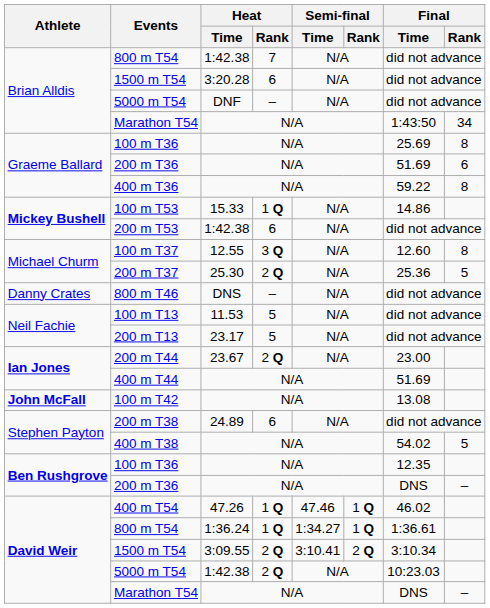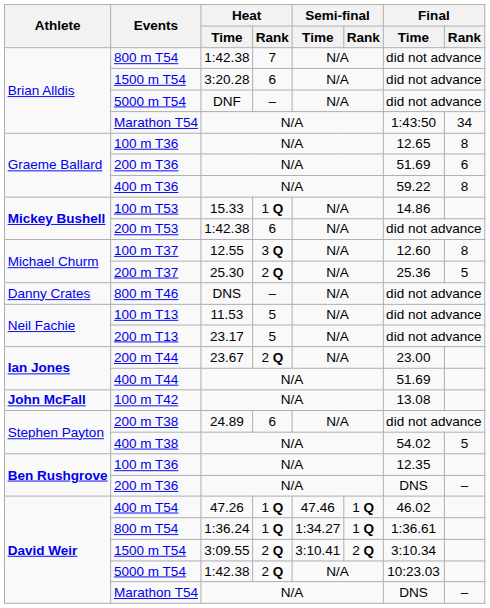 <table class=wikitable style="font-size:90%">
 <tr>
 <th rowspan="2">Athlete</th>
 <th rowspan="2">Events</th>
 <th colspan="2">Heat</th>
 <th colspan="2">Semi-final</th>
 <th colspan="2">Final</th>
 </tr>
 <tr>
 <th>Time</th>
 <th>Rank</th>
 <th>Time</th>
 <th>Rank</th>
 <th>Time</th>
 <th>Rank</th>
 </tr>
 <tr>
 <td rowspan="4"><a href='#'>Brian Alldis</a></td>
 <td><a href='#'>800 m T54</a></td>
 <td align="center">1:42.38</td>
 <td align="center">7</td>
 <td align="center" colspan="2">N/A</td>
 <td align="center" colspan="2">did not advance</td>
 </tr>
 <tr>
 <td><a href='#'>1500 m T54</a></td>
 <td align="center">3:20.28</td>
 <td align="center">6</td>
 <td align="center" colspan="2">N/A</td>
 <td align="center" colspan="2">did not advance</td>
 </tr>
 <tr>
 <td><a href='#'>5000 m T54</a></td>
 <td align="center">DNF</td>
 <td align="center">–</td>
 <td align="center" colspan="2">N/A</td>
 <td align="center" colspan="2">did not advance</td>
 </tr>
 <tr>
 <td><a href='#'>Marathon T54</a></td>
 <td align="center" colspan="4">N/A</td>
 <td align="center">1:43:50</td>
 <td align="center">34</td>
 </tr>
 <tr>
 <td rowspan="3"><a href='#'>Graeme Ballard</a></td>
 <td><a href='#'>100 m T36</a></td>
 <td align="center" colspan="4">N/A</td>
-<td align="center">25.69</td>
+<td align="center">12.65</td>
 <td align="center">8</td>
 </tr>
 <tr>
 <td><a href='#'>200 m T36</a></td>
 <td align="center" colspan="4">N/A</td>
 <td align="center">51.69</td>
 <td align="center">6</td>
 </tr>
 <tr>
 <td><a href='#'>400 m T36</a></td>
 <td align="center" colspan="4">N/A</td>
 <td align="center">59.22</td>
 <td align="center">8</td>
 </tr>
 <tr>
 <td rowspan="2"><strong><a href='#'>Mickey Bushell</a></strong></td>
 <td><a href='#'>100 m T53</a></td>
 <td align="center">15.33</td>
 <td align="center">1 <strong>Q</strong></td>
 <td align="center" colspan="2">N/A</td>
 <td align="center">14.86</td>
 <td align="center"></td>
 </tr>
 <tr>
 <td><a href='#'>200 m T53</a></td>
 <td align="center">1:42.38</td>
 <td align="center">6</td>
 <td align="center" colspan="2">N/A</td>
 <td align="center" colspan="2">did not advance</td>
 </tr>
 <tr>
 <td rowspan="2"><a href='#'>Michael Churm</a></td>
 <td><a href='#'>100 m T37</a></td>
 <td align="center">12.55</td>
 <td align="center">3 <strong>Q</strong></td>
 <td align="center" colspan="2">N/A</td>
 <td align="center">12.60</td>
 <td align="center">8</td>
 </tr>
 <tr>
 <td><a href='#'>200 m T37</a></td>
 <td align="center">25.30</td>
 <td align="center">2 <strong>Q</strong></td>
 <td align="center" colspan="2">N/A</td>
 <td align="center">25.36</td>
 <td align="center">5</td>
 </tr>
 <tr>
 <td><a href='#'>Danny Crates</a></td>
 <td><a href='#'>800 m T46</a></td>
 <td align="center">DNS</td>
 <td align="center">–</td>
 <td align="center" colspan="2">N/A</td>
 <td align="center" colspan="2">did not advance</td>
 </tr>
 <tr>
 <td rowspan="2"><a href='#'>Neil Fachie</a></td>
 <td><a href='#'>100 m T13</a></td>
 <td align="center">11.53</td>
 <td align="center">5</td>
 <td align="center" colspan="2">N/A</td>
 <td align="center" colspan="2">did not advance</td>
 </tr>
 <tr>
 <td><a href='#'>200 m T13</a></td>
 <td align="center">23.17</td>
 <td align="center">5</td>
 <td align="center" colspan="2">N/A</td>
 <td align="center" colspan="2">did not advance</td>
 </tr>
 <tr>
 <td rowspan="2"><strong><a href='#'>Ian Jones</a></strong></td>
 <td><a href='#'>200 m T44</a></td>
 <td align="center">23.67</td>
 <td align="center">2 <strong>Q</strong></td>
 <td align="center" colspan="2">N/A</td>
 <td align="center">23.00</td>
 <td align="center"></td>
 </tr>
 <tr>
 <td><a href='#'>400 m T44</a></td>
 <td align="center" colspan="4">N/A</td>
 <td align="center">51.69</td>
 <td align="center"></td>
 </tr>
 <tr>
 <td><strong><a href='#'>John McFall</a></strong></td>
 <td><a href='#'>100 m T42</a></td>
 <td align="center" colspan="4">N/A</td>
 <td align="center">13.08</td>
 <td align="center"></td>
 </tr>
 <tr>
 <td rowspan="2"><a href='#'>Stephen Payton</a></td>
 <td><a href='#'>200 m T38</a></td>
 <td align="center">24.89</td>
 <td align="center">6</td>
 <td align="center" colspan="2">N/A</td>
 <td align="center" colspan="2">did not advance</td>
 </tr>
 <tr>
 <td><a href='#'>400 m T38</a></td>
 <td align="center" colspan="4">N/A</td>
 <td align="center">54.02</td>
 <td align="center">5</td>
 </tr>
 <tr>
 <td rowspan="2"><strong><a href='#'>Ben Rushgrove</a></strong></td>
 <td><a href='#'>100 m T36</a></td>
 <td align="center" colspan="4">N/A</td>
 <td align="center">12.35</td>
 <td align="center"></td>
 </tr>
 <tr>
 <td><a href='#'>200 m T36</a></td>
 <td align="center" colspan="4">N/A</td>
 <td align="center">DNS</td>
 <td align="center">–</td>
 </tr>
 <tr>
 <td rowspan="5"><strong><a href='#'>David Weir</a></strong></td>
 <td><a href='#'>400 m T54</a></td>
 <td align="center">47.26</td>
 <td align="center">1 <strong>Q</strong></td>
 <td align="center">47.46</td>
 <td align="center">1 <strong>Q</strong></td>
 <td align="center">46.02</td>
 <td align="center"></td>
 </tr>
 <tr>
 <td><a href='#'>800 m T54</a></td>
 <td align="center">1:36.24</td>
 <td align="center">1 <strong>Q</strong></td>
 <td align="center">1:34.27</td>
 <td align="center">1 <strong>Q</strong></td>
 <td align="center">1:36.61</td>
 <td align="center"></td>
 </tr>
 <tr>
 <td><a href='#'>1500 m T54</a></td>
 <td align="center">3:09.55</td>
 <td align="center">2 <strong>Q</strong></td>
 <td align="center">3:10.41</td>
 <td align="center">2 <strong>Q</strong></td>
 <td align="center">3:10.34</td>
 <td align="center"></td>
 </tr>
 <tr>
 <td><a href='#'>5000 m T54</a></td>
 <td align="center">1:42.38</td>
 <td align="center">2 <strong>Q</strong></td>
 <td align="center" colspan="2">N/A</td>
 <td align="center">10:23.03</td>
 <td align="center"></td>
 </tr>
 <tr>
 <td><a href='#'>Marathon T54</a></td>
 <td align="center" colspan="4">N/A</td>
 <td align="center">DNS</td>
 <td align="center">–</td>
 </tr>
 </table>
